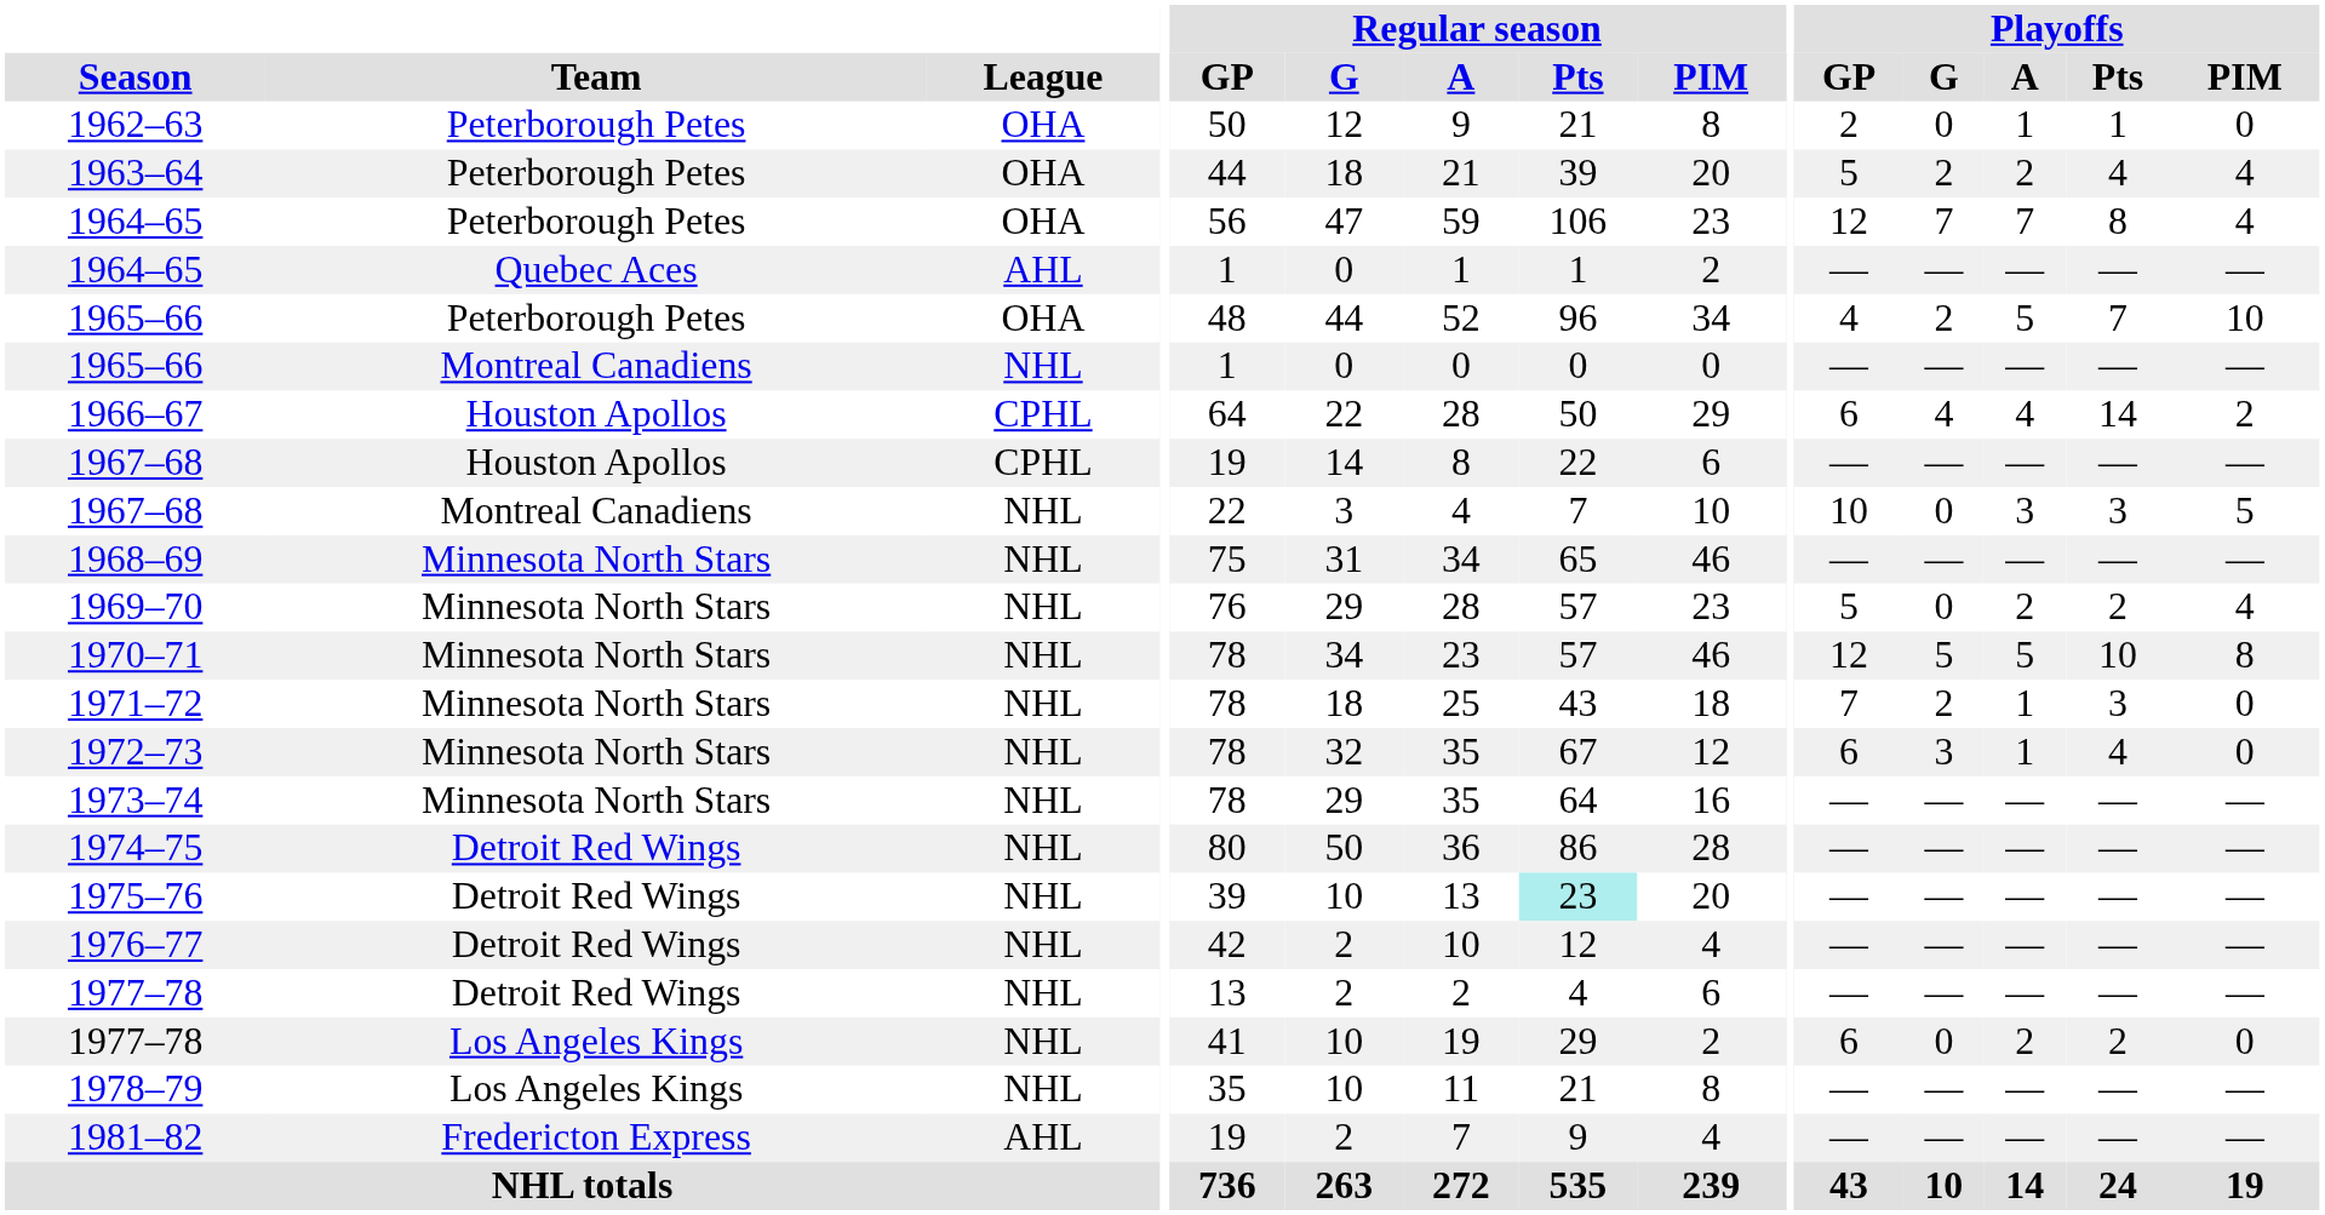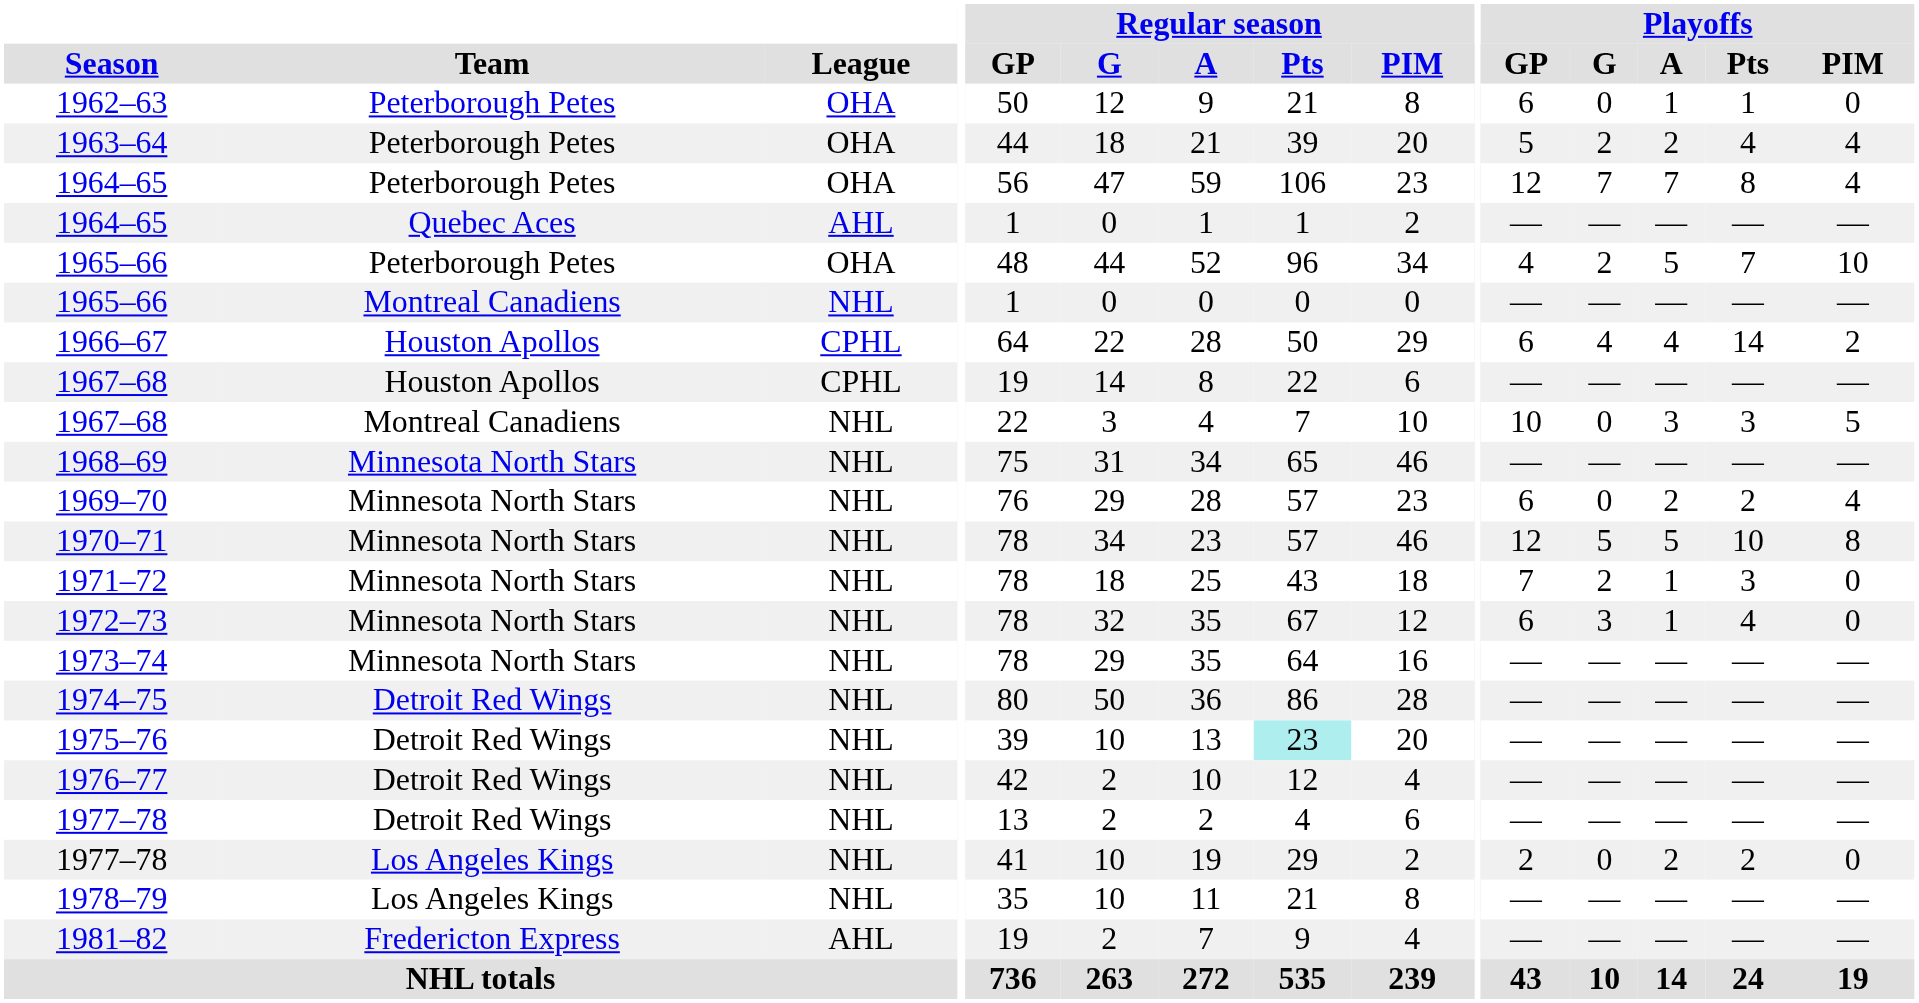 <table border="0" cellpadding="1" cellspacing="0" style="text-align:center; width:60em">
 <tr bgcolor="#e0e0e0">
 <th colspan="3" bgcolor="#ffffff"></th>
 <th rowspan="100" bgcolor="#ffffff"></th>
 <th colspan="5"><a href='#'>Regular season</a></th>
 <th rowspan="100" bgcolor="#ffffff"></th>
 <th colspan="5"><a href='#'>Playoffs</a></th>
 </tr>
 <tr bgcolor="#e0e0e0">
 <th><a href='#'>Season</a></th>
 <th>Team</th>
 <th>League</th>
 <th>GP</th>
 <th><a href='#'>G</a></th>
 <th><a href='#'>A</a></th>
 <th><a href='#'>Pts</a></th>
 <th><a href='#'>PIM</a></th>
 <th>GP</th>
 <th>G</th>
 <th>A</th>
 <th>Pts</th>
 <th>PIM</th>
 </tr>
 <tr>
 <td><a href='#'>1962–63</a></td>
 <td><a href='#'>Peterborough Petes</a></td>
 <td><a href='#'>OHA</a></td>
 <td>50</td>
 <td>12</td>
 <td>9</td>
 <td>21</td>
 <td>8</td>
-<td>2</td>
+<td>6</td>
 <td>0</td>
 <td>1</td>
 <td>1</td>
 <td>0</td>
 </tr>
 <tr bgcolor="#f0f0f0">
 <td><a href='#'>1963–64</a></td>
 <td>Peterborough Petes</td>
 <td>OHA</td>
 <td>44</td>
 <td>18</td>
 <td>21</td>
 <td>39</td>
 <td>20</td>
 <td>5</td>
 <td>2</td>
 <td>2</td>
 <td>4</td>
 <td>4</td>
 </tr>
 <tr>
 <td><a href='#'>1964–65</a></td>
 <td>Peterborough Petes</td>
 <td>OHA</td>
 <td>56</td>
 <td>47</td>
 <td>59</td>
 <td>106</td>
 <td>23</td>
 <td>12</td>
 <td>7</td>
 <td>7</td>
 <td>8</td>
 <td>4</td>
 </tr>
 <tr bgcolor="#f0f0f0">
 <td><a href='#'>1964–65</a></td>
 <td><a href='#'>Quebec Aces</a></td>
 <td><a href='#'>AHL</a></td>
 <td>1</td>
 <td>0</td>
 <td>1</td>
 <td>1</td>
 <td>2</td>
 <td>—</td>
 <td>—</td>
 <td>—</td>
 <td>—</td>
 <td>—</td>
 </tr>
 <tr>
 <td><a href='#'>1965–66</a></td>
 <td>Peterborough Petes</td>
 <td>OHA</td>
 <td>48</td>
 <td>44</td>
 <td>52</td>
 <td>96</td>
 <td>34</td>
 <td>4</td>
 <td>2</td>
 <td>5</td>
 <td>7</td>
 <td>10</td>
 </tr>
 <tr bgcolor="#f0f0f0">
 <td><a href='#'>1965–66</a></td>
 <td><a href='#'>Montreal Canadiens</a></td>
 <td><a href='#'>NHL</a></td>
 <td>1</td>
 <td>0</td>
 <td>0</td>
 <td>0</td>
 <td>0</td>
 <td>—</td>
 <td>—</td>
 <td>—</td>
 <td>—</td>
 <td>—</td>
 </tr>
 <tr>
 <td><a href='#'>1966–67</a></td>
 <td><a href='#'>Houston Apollos</a></td>
 <td><a href='#'>CPHL</a></td>
 <td>64</td>
 <td>22</td>
 <td>28</td>
 <td>50</td>
 <td>29</td>
 <td>6</td>
 <td>4</td>
 <td>4</td>
 <td>14</td>
 <td>2</td>
 </tr>
 <tr bgcolor="#f0f0f0">
 <td><a href='#'>1967–68</a></td>
 <td>Houston Apollos</td>
 <td>CPHL</td>
 <td>19</td>
 <td>14</td>
 <td>8</td>
 <td>22</td>
 <td>6</td>
 <td>—</td>
 <td>—</td>
 <td>—</td>
 <td>—</td>
 <td>—</td>
 </tr>
 <tr>
 <td><a href='#'>1967–68</a></td>
 <td>Montreal Canadiens</td>
 <td>NHL</td>
 <td>22</td>
 <td>3</td>
 <td>4</td>
 <td>7</td>
 <td>10</td>
 <td>10</td>
 <td>0</td>
 <td>3</td>
 <td>3</td>
 <td>5</td>
 </tr>
 <tr bgcolor="#f0f0f0">
 <td><a href='#'>1968–69</a></td>
 <td><a href='#'>Minnesota North Stars</a></td>
 <td>NHL</td>
 <td>75</td>
 <td>31</td>
 <td>34</td>
 <td>65</td>
 <td>46</td>
 <td>—</td>
 <td>—</td>
 <td>—</td>
 <td>—</td>
 <td>—</td>
 </tr>
 <tr>
 <td><a href='#'>1969–70</a></td>
 <td>Minnesota North Stars</td>
 <td>NHL</td>
 <td>76</td>
 <td>29</td>
 <td>28</td>
 <td>57</td>
 <td>23</td>
-<td>5</td>
+<td>6</td>
 <td>0</td>
 <td>2</td>
 <td>2</td>
 <td>4</td>
 </tr>
 <tr bgcolor="#f0f0f0">
 <td><a href='#'>1970–71</a></td>
 <td>Minnesota North Stars</td>
 <td>NHL</td>
 <td>78</td>
 <td>34</td>
 <td>23</td>
 <td>57</td>
 <td>46</td>
 <td>12</td>
 <td>5</td>
 <td>5</td>
 <td>10</td>
 <td>8</td>
 </tr>
 <tr>
 <td><a href='#'>1971–72</a></td>
 <td>Minnesota North Stars</td>
 <td>NHL</td>
 <td>78</td>
 <td>18</td>
 <td>25</td>
 <td>43</td>
 <td>18</td>
 <td>7</td>
 <td>2</td>
 <td>1</td>
 <td>3</td>
 <td>0</td>
 </tr>
 <tr bgcolor="#f0f0f0">
 <td><a href='#'>1972–73</a></td>
 <td>Minnesota North Stars</td>
 <td>NHL</td>
 <td>78</td>
 <td>32</td>
 <td>35</td>
 <td>67</td>
 <td>12</td>
 <td>6</td>
 <td>3</td>
 <td>1</td>
 <td>4</td>
 <td>0</td>
 </tr>
 <tr>
 <td><a href='#'>1973–74</a></td>
 <td>Minnesota North Stars</td>
 <td>NHL</td>
 <td>78</td>
 <td>29</td>
 <td>35</td>
 <td>64</td>
 <td>16</td>
 <td>—</td>
 <td>—</td>
 <td>—</td>
 <td>—</td>
 <td>—</td>
 </tr>
 <tr bgcolor="#f0f0f0">
 <td><a href='#'>1974–75</a></td>
 <td><a href='#'>Detroit Red Wings</a></td>
 <td>NHL</td>
 <td>80</td>
 <td>50</td>
 <td>36</td>
 <td>86</td>
 <td>28</td>
 <td>—</td>
 <td>—</td>
 <td>—</td>
 <td>—</td>
 <td>—</td>
 </tr>
 <tr>
 <td><a href='#'>1975–76</a></td>
 <td>Detroit Red Wings</td>
 <td>NHL</td>
 <td>39</td>
 <td>10</td>
 <td>13</td>
 <td style="background: paleturquoise;">23</td>
 <td>20</td>
 <td>—</td>
 <td>—</td>
 <td>—</td>
 <td>—</td>
 <td>—</td>
 </tr>
 <tr bgcolor="#f0f0f0">
 <td><a href='#'>1976–77</a></td>
 <td>Detroit Red Wings</td>
 <td>NHL</td>
 <td>42</td>
 <td>2</td>
 <td>10</td>
 <td>12</td>
 <td>4</td>
 <td>—</td>
 <td>—</td>
 <td>—</td>
 <td>—</td>
 <td>—</td>
 </tr>
 <tr>
 <td><a href='#'>1977–78</a></td>
 <td>Detroit Red Wings</td>
 <td>NHL</td>
 <td>13</td>
 <td>2</td>
 <td>2</td>
 <td>4</td>
 <td>6</td>
 <td>—</td>
 <td>—</td>
 <td>—</td>
 <td>—</td>
 <td>—</td>
 </tr>
 <tr bgcolor="#f0f0f0">
 <td>1977–78</td>
 <td><a href='#'>Los Angeles Kings</a></td>
 <td>NHL</td>
 <td>41</td>
 <td>10</td>
 <td>19</td>
 <td>29</td>
 <td>2</td>
-<td>6</td>
+<td>2</td>
 <td>0</td>
 <td>2</td>
 <td>2</td>
 <td>0</td>
 </tr>
 <tr>
 <td><a href='#'>1978–79</a></td>
 <td>Los Angeles Kings</td>
 <td>NHL</td>
 <td>35</td>
 <td>10</td>
 <td>11</td>
 <td>21</td>
 <td>8</td>
 <td>—</td>
 <td>—</td>
 <td>—</td>
 <td>—</td>
 <td>—</td>
 </tr>
 <tr bgcolor="#f0f0f0">
 <td><a href='#'>1981–82</a></td>
 <td><a href='#'>Fredericton Express</a></td>
 <td>AHL</td>
 <td>19</td>
 <td>2</td>
 <td>7</td>
 <td>9</td>
 <td>4</td>
 <td>—</td>
 <td>—</td>
 <td>—</td>
 <td>—</td>
 <td>—</td>
 </tr>
 <tr bgcolor="#e0e0e0">
 <th colspan="3">NHL totals</th>
 <th>736</th>
 <th>263</th>
 <th>272</th>
 <th>535</th>
 <th>239</th>
 <th>43</th>
 <th>10</th>
 <th>14</th>
 <th>24</th>
 <th>19</th>
 </tr>
 </table>
